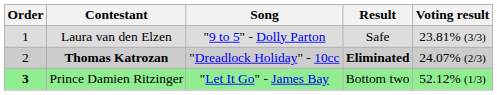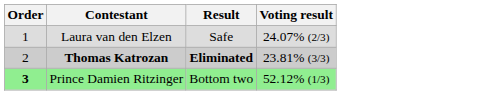 <table class="wikitable" style="text-align:center;">
 <tr>
 <th>Order</th>
 <th>Contestant</th>
-<th>Song</th>
 <th>Result</th>
 <th>Voting result</th>
 </tr>
 <tr bgcolor="#dddddd">
 <td>1</td>
 <td>Laura van den Elzen</td>
-<td>"<a href='#'>9 to 5</a>" - <a href='#'>Dolly Parton</a></td>
 <td>Safe</td>
-<td>23.81% <small>(3/3)</small></td>
+<td>24.07% <small>(2/3)</small></td>
 </tr>
 <tr bgcolor="#cccccc">
 <td>2</td>
 <td><strong>Thomas Katrozan</strong></td>
-<td>"<a href='#'>Dreadlock Holiday</a>" - <a href='#'>10cc</a></td>
 <td><strong>Eliminated</strong></td>
-<td>24.07% <small>(2/3)</small></td>
+<td>23.81% <small>(3/3)</small></td>
 </tr>
 <tr bgcolor="lightgreen">
 <td><strong>3</strong></td>
 <td>Prince Damien Ritzinger</td>
-<td>"<a href='#'>Let It Go</a>" - <a href='#'>James Bay</a></td>
 <td>Bottom two</td>
 <td>52.12% <small>(1/3)</small></td>
 </tr>
 </table>
